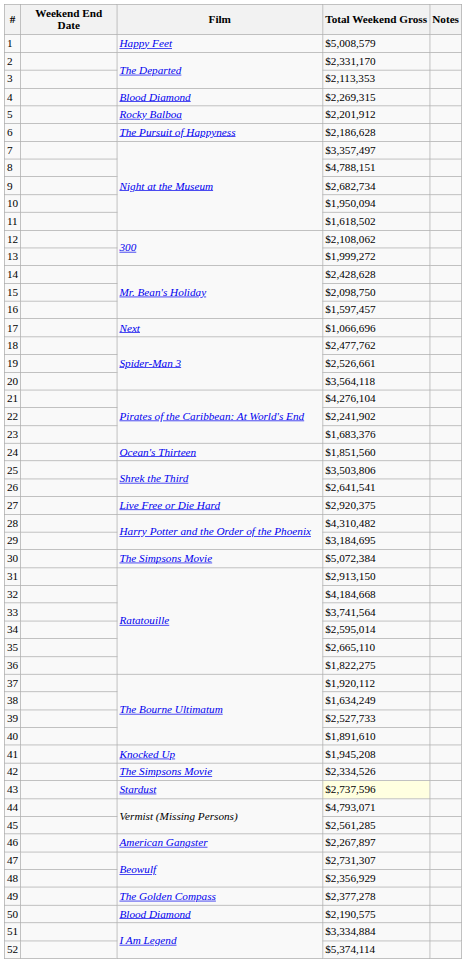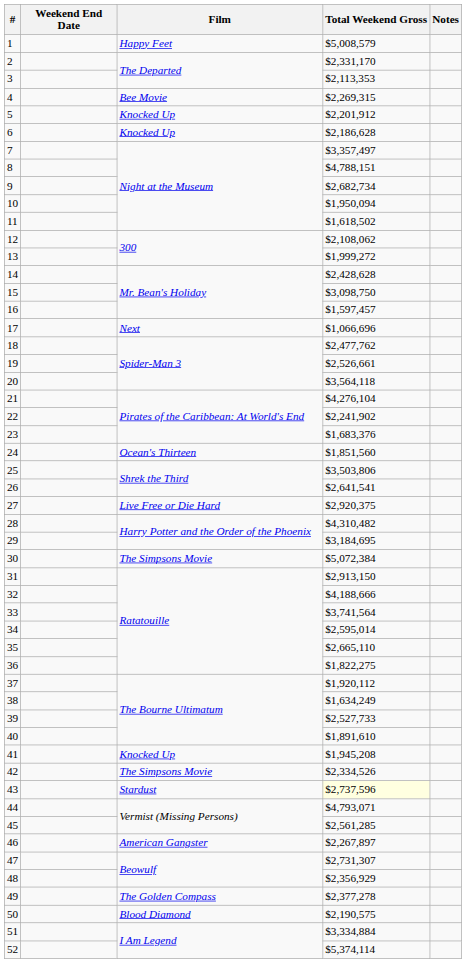 <table class="wikitable sortable">
 <tr>
 <th abbr="Week">#</th>
 <th abbr="Date" style="width:130px">Weekend End Date</th>
 <th width="45%">Film</th>
 <th abbr="Gross">Total Weekend Gross</th>
 <th>Notes</th>
 </tr>
 <tr>
 <td>1</td>
 <td></td>
 <td><em><a href='#'>Happy Feet</a></em></td>
 <td>$5,008,579</td>
 <td></td>
 </tr>
 <tr>
 <td>2</td>
 <td></td>
 <td rowspan="2"><em><a href='#'>The Departed</a></em></td>
 <td>$2,331,170</td>
 <td></td>
 </tr>
 <tr>
 <td>3</td>
 <td></td>
 <td>$2,113,353</td>
 <td></td>
 </tr>
 <tr>
 <td>4</td>
 <td></td>
-<td><em><a href='#'>Blood Diamond</a></em></td>
+<td><em><a href='#'>Bee Movie</a></em></td>
 <td>$2,269,315</td>
 <td></td>
 </tr>
 <tr>
 <td>5</td>
 <td></td>
-<td><em><a href='#'>Rocky Balboa</a></em></td>
+<td><em><a href='#'>Knocked Up</a></em></td>
 <td>$2,201,912</td>
 <td></td>
 </tr>
 <tr>
 <td>6</td>
 <td></td>
-<td><em><a href='#'>The Pursuit of Happyness</a></em></td>
+<td><em><a href='#'>Knocked Up</a></em></td>
 <td>$2,186,628</td>
 <td></td>
 </tr>
 <tr>
 <td>7</td>
 <td></td>
 <td rowspan="5"><em><a href='#'>Night at the Museum</a></em></td>
 <td>$3,357,497</td>
 <td></td>
 </tr>
 <tr>
 <td>8</td>
 <td></td>
 <td>$4,788,151</td>
 <td></td>
 </tr>
 <tr>
 <td>9</td>
 <td></td>
 <td>$2,682,734</td>
 <td></td>
 </tr>
 <tr>
 <td>10</td>
 <td></td>
 <td>$1,950,094</td>
 <td></td>
 </tr>
 <tr>
 <td>11</td>
 <td></td>
 <td>$1,618,502</td>
 <td></td>
 </tr>
 <tr>
 <td>12</td>
 <td></td>
 <td rowspan="2"><em><a href='#'>300</a></em></td>
 <td>$2,108,062</td>
 <td></td>
 </tr>
 <tr>
 <td>13</td>
 <td></td>
 <td>$1,999,272</td>
 <td></td>
 </tr>
 <tr>
 <td>14</td>
 <td></td>
 <td rowspan="3"><em><a href='#'>Mr. Bean's Holiday</a></em></td>
 <td>$2,428,628</td>
 <td></td>
 </tr>
 <tr>
 <td>15</td>
 <td></td>
-<td>$2,098,750</td>
+<td>$3,098,750</td>
 <td></td>
 </tr>
 <tr>
 <td>16</td>
 <td></td>
 <td>$1,597,457</td>
 <td></td>
 </tr>
 <tr>
 <td>17</td>
 <td></td>
 <td><em><a href='#'>Next</a></em></td>
 <td>$1,066,696</td>
 <td></td>
 </tr>
 <tr>
 <td>18</td>
 <td></td>
 <td rowspan="3"><em><a href='#'>Spider-Man 3</a></em></td>
 <td>$2,477,762</td>
 <td></td>
 </tr>
 <tr>
 <td>19</td>
 <td></td>
 <td>$2,526,661</td>
 <td></td>
 </tr>
 <tr>
 <td>20</td>
 <td></td>
 <td>$3,564,118</td>
 <td></td>
 </tr>
 <tr>
 <td>21</td>
 <td></td>
 <td rowspan="3"><em><a href='#'>Pirates of the Caribbean: At World's End</a></em></td>
 <td>$4,276,104</td>
 <td></td>
 </tr>
 <tr>
 <td>22</td>
 <td></td>
 <td>$2,241,902</td>
 <td></td>
 </tr>
 <tr>
 <td>23</td>
 <td></td>
 <td>$1,683,376</td>
 <td></td>
 </tr>
 <tr>
 <td>24</td>
 <td></td>
 <td><em><a href='#'>Ocean's Thirteen</a></em></td>
 <td>$1,851,560</td>
 <td></td>
 </tr>
 <tr>
 <td>25</td>
 <td></td>
 <td rowspan="2"><em><a href='#'>Shrek the Third</a></em></td>
 <td>$3,503,806</td>
 <td></td>
 </tr>
 <tr>
 <td>26</td>
 <td></td>
 <td>$2,641,541</td>
 <td></td>
 </tr>
 <tr>
 <td>27</td>
 <td></td>
 <td><em><a href='#'>Live Free or Die Hard</a></em></td>
 <td>$2,920,375</td>
 <td></td>
 </tr>
 <tr>
 <td>28</td>
 <td></td>
 <td rowspan="2"><em><a href='#'>Harry Potter and the Order of the Phoenix</a></em></td>
 <td>$4,310,482</td>
 <td></td>
 </tr>
 <tr>
 <td>29</td>
 <td></td>
 <td>$3,184,695</td>
 <td></td>
 </tr>
 <tr>
 <td>30</td>
 <td></td>
 <td><em><a href='#'>The Simpsons Movie</a></em></td>
 <td>$5,072,384</td>
 <td></td>
 </tr>
 <tr>
 <td>31</td>
 <td></td>
 <td rowspan="6"><em><a href='#'>Ratatouille</a></em></td>
 <td>$2,913,150</td>
 <td></td>
 </tr>
 <tr>
 <td>32</td>
 <td></td>
-<td>$4,184,668</td>
+<td>$4,188,666</td>
 <td></td>
 </tr>
 <tr>
 <td>33</td>
 <td></td>
 <td>$3,741,564</td>
 <td></td>
 </tr>
 <tr>
 <td>34</td>
 <td></td>
 <td>$2,595,014</td>
 <td></td>
 </tr>
 <tr>
 <td>35</td>
 <td></td>
 <td>$2,665,110</td>
 <td></td>
 </tr>
 <tr>
 <td>36</td>
 <td></td>
 <td>$1,822,275</td>
 <td></td>
 </tr>
 <tr>
 <td>37</td>
 <td></td>
 <td rowspan="4"><em><a href='#'>The Bourne Ultimatum</a></em></td>
 <td>$1,920,112</td>
 <td></td>
 </tr>
 <tr>
 <td>38</td>
 <td></td>
 <td>$1,634,249</td>
 <td></td>
 </tr>
 <tr>
 <td>39</td>
 <td></td>
 <td>$2,527,733</td>
 <td></td>
 </tr>
 <tr>
 <td>40</td>
 <td></td>
 <td>$1,891,610</td>
 <td></td>
 </tr>
 <tr>
 <td>41</td>
 <td></td>
 <td><em><a href='#'>Knocked Up</a></em></td>
 <td>$1,945,208</td>
 <td></td>
 </tr>
 <tr>
 <td>42</td>
 <td></td>
 <td><em><a href='#'>The Simpsons Movie</a></em></td>
 <td>$2,334,526</td>
 <td></td>
 </tr>
 <tr>
 <td>43</td>
 <td></td>
 <td><em><a href='#'>Stardust</a></em></td>
 <td style="background: lightyellow;">$2,737,596</td>
 <td></td>
 </tr>
 <tr>
 <td>44</td>
 <td></td>
 <td rowspan="2"><em>Vermist (Missing Persons)</em></td>
 <td>$4,793,071</td>
 <td></td>
 </tr>
 <tr>
 <td>45</td>
 <td></td>
 <td>$2,561,285</td>
 <td></td>
 </tr>
 <tr>
 <td>46</td>
 <td></td>
 <td><em><a href='#'>American Gangster</a></em></td>
 <td>$2,267,897</td>
 <td></td>
 </tr>
 <tr>
 <td>47</td>
 <td></td>
 <td rowspan="2"><em><a href='#'>Beowulf</a></em></td>
 <td>$2,731,307</td>
 <td></td>
 </tr>
 <tr>
 <td>48</td>
 <td></td>
 <td>$2,356,929</td>
 <td></td>
 </tr>
 <tr>
 <td>49</td>
 <td></td>
 <td><em><a href='#'>The Golden Compass</a></em></td>
 <td>$2,377,278</td>
 <td></td>
 </tr>
 <tr>
 <td>50</td>
 <td></td>
 <td><em><a href='#'>Blood Diamond</a></em></td>
 <td>$2,190,575</td>
 <td></td>
 </tr>
 <tr>
 <td>51</td>
 <td></td>
 <td rowspan="2"><em><a href='#'>I Am Legend</a></em></td>
 <td>$3,334,884</td>
 <td></td>
 </tr>
 <tr>
 <td>52</td>
 <td></td>
 <td>$5,374,114</td>
 <td></td>
 </tr>
 </table>
